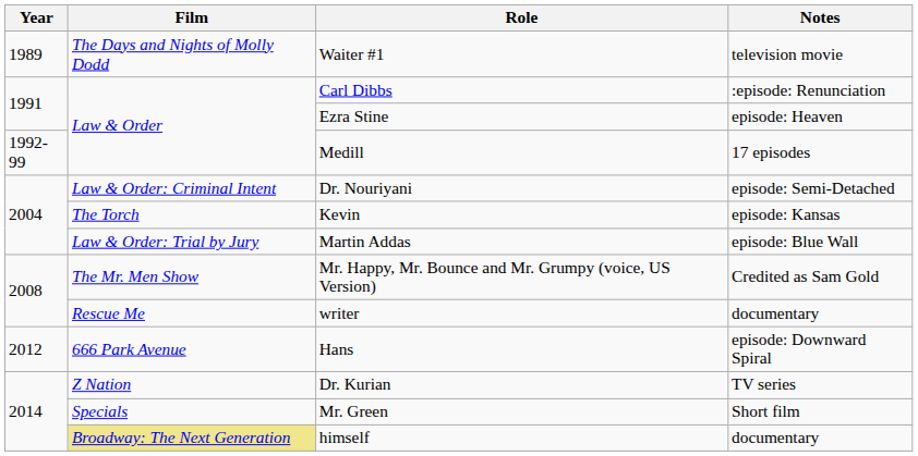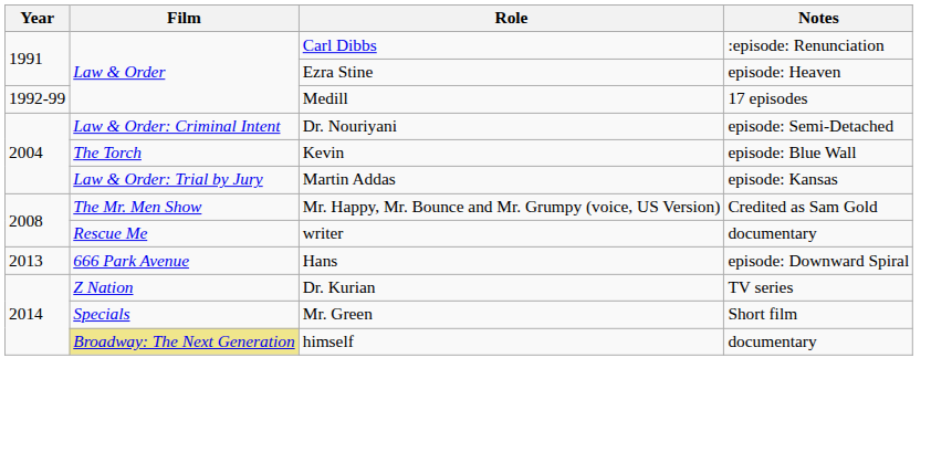 <table class="wikitable sortable">
 <tr>
 <th>Year</th>
 <th>Film</th>
 <th>Role</th>
 <th class="unsortable">Notes</th>
-</tr>
-<tr>
-<td>1989</td>
-<td><em><a href='#'>The Days and Nights of Molly Dodd</a></em></td>
-<td>Waiter #1</td>
-<td>television movie</td>
 </tr>
 <tr>
 <td rowspan="2">1991</td>
 <td rowspan="3"><em><a href='#'>Law & Order</a></em></td>
 <td><a href='#'>Carl Dibbs</a></td>
 <td>:episode: Renunciation</td>
 </tr>
 <tr>
 <td>Ezra Stine</td>
 <td>episode: Heaven</td>
 </tr>
 <tr>
 <td>1992-99</td>
 <td>Medill</td>
 <td>17 episodes</td>
 </tr>
 <tr>
 <td rowspan="3">2004</td>
 <td><em><a href='#'>Law & Order: Criminal Intent</a></em></td>
 <td>Dr. Nouriyani</td>
 <td>episode: Semi-Detached</td>
 </tr>
 <tr>
 <td><em><a href='#'>The Torch</a></em></td>
 <td>Kevin</td>
-<td>episode: Kansas</td>
+<td>episode: Blue Wall</td>
 </tr>
 <tr>
 <td><em><a href='#'>Law & Order: Trial by Jury</a></em></td>
 <td>Martin Addas</td>
-<td>episode: Blue Wall</td>
+<td>episode: Kansas</td>
 </tr>
 <tr>
 <td rowspan="2">2008</td>
 <td><em><a href='#'>The Mr. Men Show</a></em></td>
 <td>Mr. Happy, Mr. Bounce and Mr. Grumpy (voice, US Version)</td>
 <td>Credited as Sam Gold</td>
 </tr>
 <tr>
 <td><em><a href='#'>Rescue Me</a></em></td>
 <td>writer</td>
 <td>documentary</td>
 </tr>
 <tr>
-<td>2012</td>
+<td>2013</td>
 <td><em><a href='#'>666 Park Avenue</a></em></td>
 <td>Hans</td>
 <td>episode: Downward Spiral</td>
 </tr>
 <tr>
 <td rowspan="3">2014</td>
 <td><em><a href='#'>Z Nation</a></em></td>
 <td>Dr. Kurian</td>
 <td>TV series</td>
 </tr>
 <tr>
 <td><em><a href='#'>Specials</a></em></td>
 <td>Mr. Green</td>
 <td>Short film</td>
 </tr>
 <tr>
 <td style="background: khaki;"><em><a href='#'>Broadway: The Next Generation</a></em></td>
 <td>himself</td>
 <td>documentary</td>
 </tr>
 </table>
